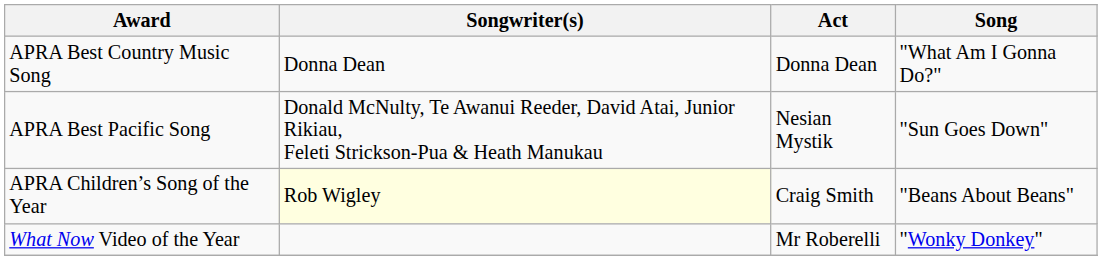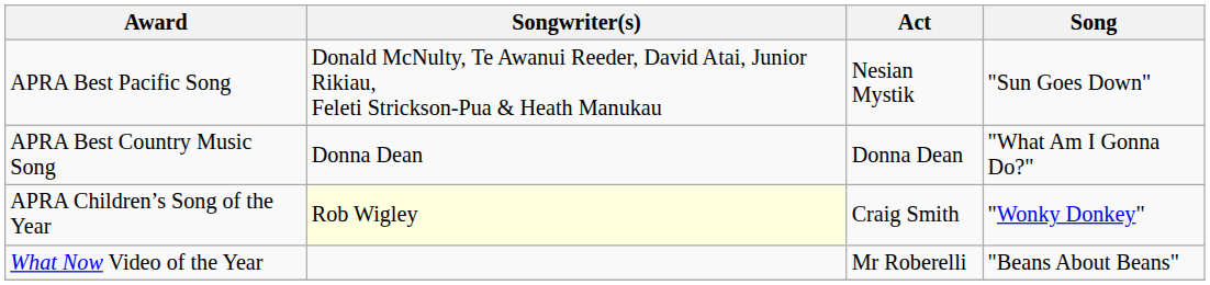 <table class="wikitable">
 <tr>
 <th>Award</th>
 <th>Songwriter(s)</th>
 <th>Act</th>
 <th>Song</th>
 </tr>
 <tr>
+<td>APRA Best Pacific Song</td>
+<td>Donald McNulty, Te Awanui Reeder, David Atai, Junior Rikiau,<br>Feleti Strickson-Pua & Heath Manukau</td>
+<td>Nesian Mystik</td>
+<td>"Sun Goes Down"</td>
+</tr>
+<tr>
 <td>APRA Best Country Music Song</td>
 <td>Donna Dean</td>
 <td>Donna Dean</td>
 <td>"What Am I Gonna Do?"</td>
 </tr>
 <tr>
-<td>APRA Best Pacific Song</td>
-<td>Donald McNulty, Te Awanui Reeder, David Atai, Junior Rikiau,<br>Feleti Strickson-Pua & Heath Manukau</td>
-<td>Nesian Mystik</td>
-<td>"Sun Goes Down"</td>
-</tr>
-<tr>
 <td>APRA Children’s Song of the Year</td>
 <td style="background: lightyellow;">Rob Wigley</td>
 <td>Craig Smith</td>
-<td>"Beans About Beans"</td>
+<td>"<a href='#'>Wonky Donkey</a>"</td>
 </tr>
 <tr>
 <td><em><a href='#'>What Now</a></em> Video of the Year</td>
 <td></td>
 <td>Mr Roberelli</td>
-<td>"<a href='#'>Wonky Donkey</a>"</td>
+<td>"Beans About Beans"</td>
 </tr>
 <tr>
 </tr>
 </table>
